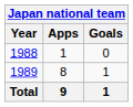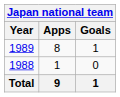 <table class="wikitable" style="text-align:center">
 <tr>
 <th colspan=3><a href='#'>Japan national team</a></th>
 </tr>
 <tr>
 <th>Year</th>
 <th>Apps</th>
 <th>Goals</th>
 </tr>
 <tr>
+<td><a href='#'>1989</a></td>
+<td>8</td>
+<td>1</td>
+</tr>
+<tr>
 <td><a href='#'>1988</a></td>
 <td>1</td>
 <td>0</td>
-</tr>
-<tr>
-<td><a href='#'>1989</a></td>
-<td>8</td>
-<td>1</td>
 </tr>
 <tr>
 <th>Total</th>
 <th>9</th>
 <th>1</th>
 </tr>
 </table>
